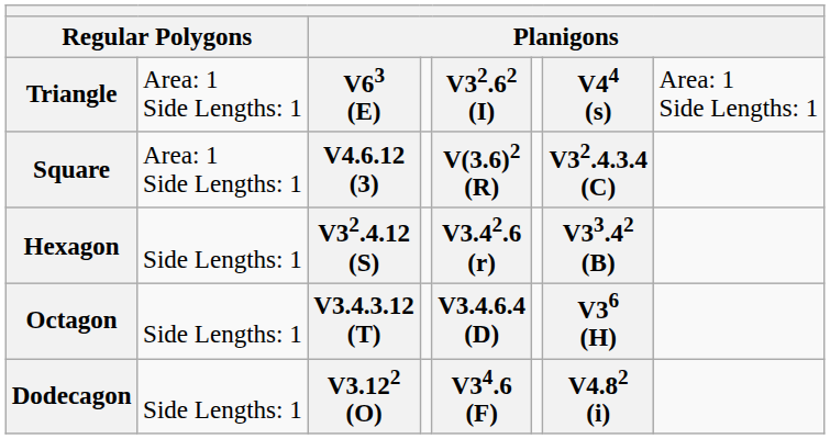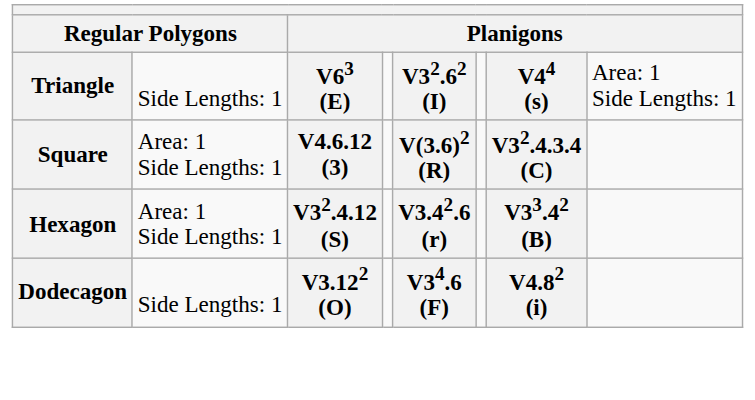 <table class="wikitable" style="margin: auto;">
 <tr>
 <th colspan="8"></th>
 </tr>
 <tr>
 <th colspan="2">Regular Polygons</th>
 <th colspan="6">Planigons</th>
 </tr>
 <tr>
 <th>Triangle</th>
-<td>Area: 1<br>Side Lengths: 1</td>
+<td><br>Side Lengths: 1</td>
 <th>V6<sup>3</sup><br>(E)</th>
 <td><br></td>
 <th>V3<sup>2</sup>.6<sup>2</sup><br>(I)</th>
 <td><br></td>
 <th>V4<sup>4</sup><br>(s)</th>
 <td>Area: 1<br>Side Lengths: 1</td>
 </tr>
 <tr>
 <th>Square</th>
 <td>Area: 1<br>Side Lengths: 1</td>
 <th>V4.6.12<br>(3)</th>
 <td><br></td>
 <th>V(3.6)<sup>2</sup><br>(R)</th>
 <td><br></td>
 <th>V3<sup>2</sup>.4.3.4<br>(C)</th>
 <td><br></td>
 </tr>
 <tr>
 <th>Hexagon</th>
-<td><br>Side Lengths: 1</td>
+<td>Area: 1<br>Side Lengths: 1</td>
 <th>V3<sup>2</sup>.4.12<br>(S)</th>
 <td><br></td>
 <th>V3.4<sup>2</sup>.6<br>(r)</th>
 <td><br></td>
 <th>V3<sup>3</sup>.4<sup>2</sup><br>(B)</th>
-<td><br></td>
-</tr>
-<tr>
-<th>Octagon</th>
-<td><br>Side Lengths: 1</td>
-<th>V3.4.3.12<br>(T)</th>
-<td><br></td>
-<th>V3.4.6.4<br>(D)</th>
-<td><br></td>
-<th>V3<sup>6</sup><br>(H)</th>
 <td><br></td>
 </tr>
 <tr>
 <th>Dodecagon</th>
 <td><br>Side Lengths: 1</td>
 <th>V3.12<sup>2</sup><br>(O)</th>
 <td><br></td>
 <th>V3<sup>4</sup>.6<br>(F)</th>
 <td><br></td>
 <th>V4.8<sup>2</sup><br>(i)</th>
 <td><br></td>
 </tr>
 </table>
